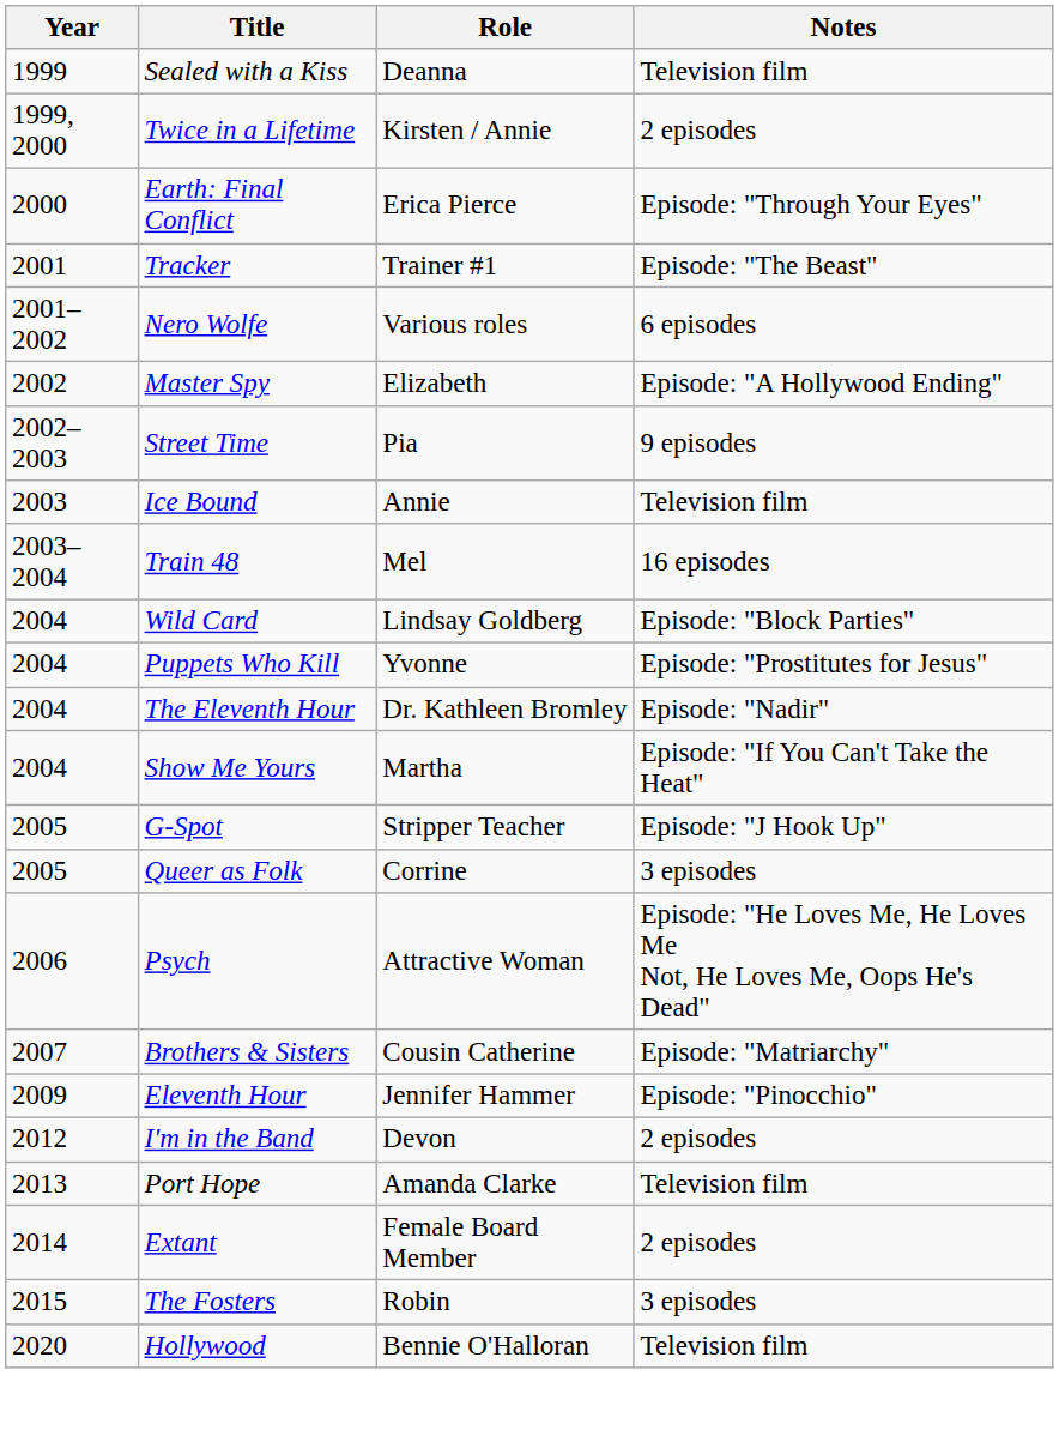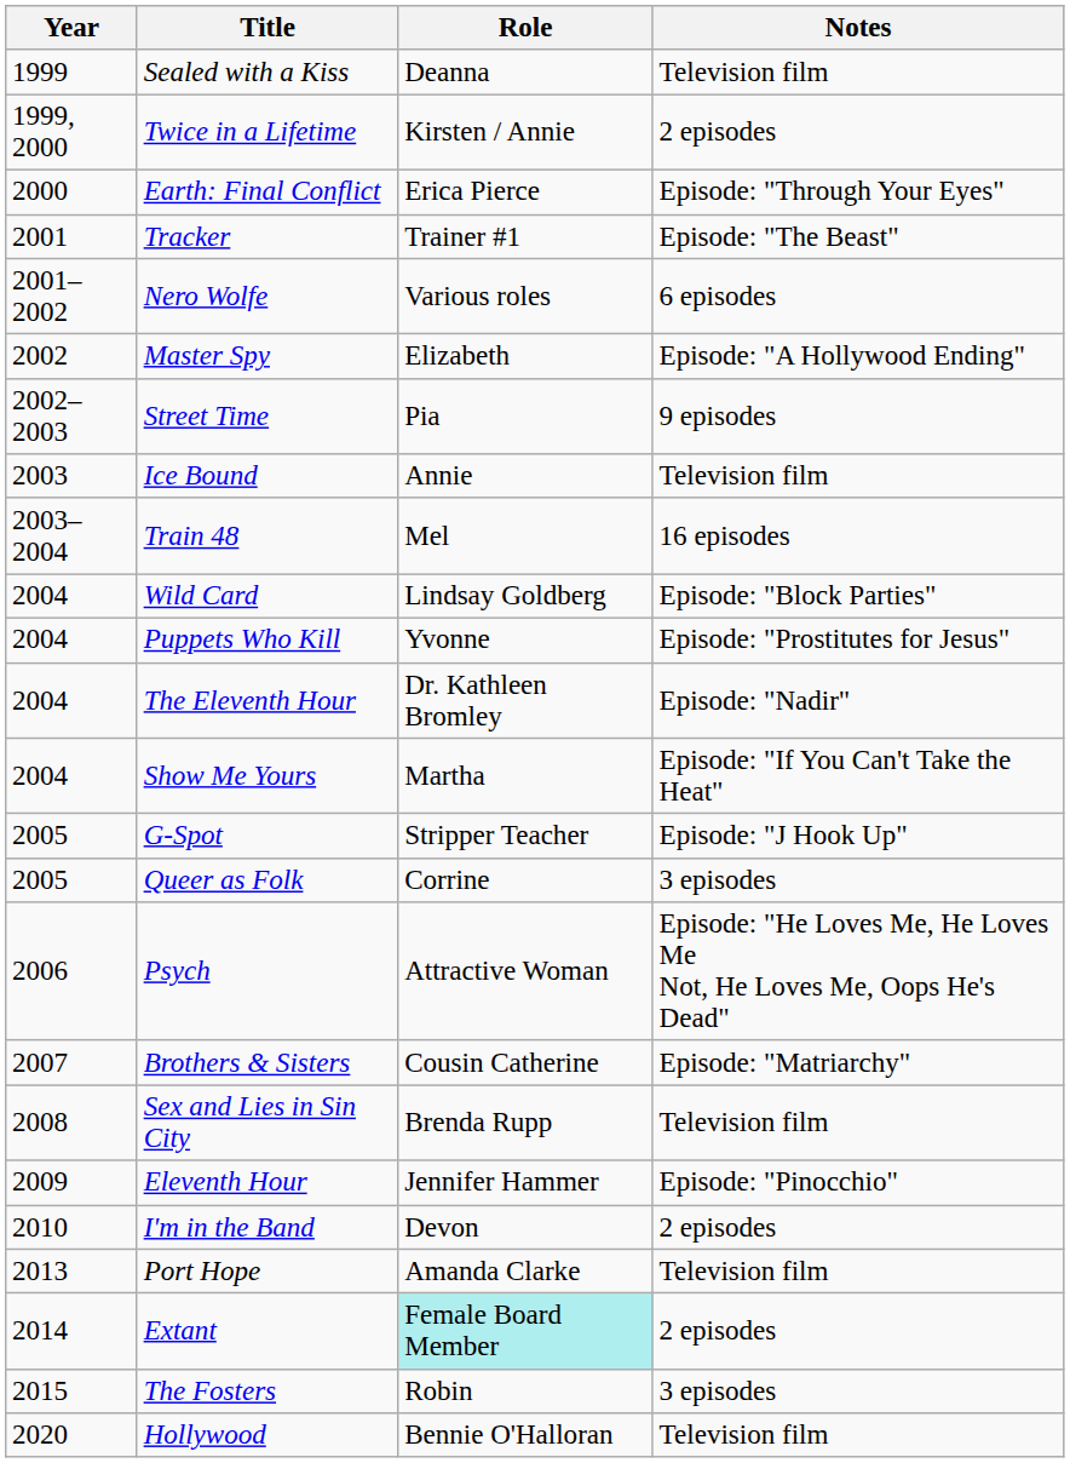 <table class="wikitable sortable">
 <tr>
 <th>Year</th>
 <th>Title</th>
 <th>Role</th>
 <th class="unsortable">Notes</th>
 </tr>
 <tr>
 <td>1999</td>
 <td><em>Sealed with a Kiss</em></td>
 <td>Deanna</td>
 <td>Television film</td>
 </tr>
 <tr>
 <td>1999, 2000</td>
 <td><a href='#'><em>Twice in a Lifetime</em></a></td>
 <td>Kirsten / Annie</td>
 <td>2 episodes</td>
 </tr>
 <tr>
 <td>2000</td>
 <td><em><a href='#'>Earth: Final Conflict</a></em></td>
 <td>Erica Pierce</td>
 <td>Episode: "Through Your Eyes"</td>
 </tr>
 <tr>
 <td>2001</td>
 <td><a href='#'><em>Tracker</em></a></td>
 <td>Trainer #1</td>
 <td>Episode: "The Beast"</td>
 </tr>
 <tr>
 <td>2001–2002</td>
 <td><a href='#'><em>Nero Wolfe</em></a></td>
 <td>Various roles</td>
 <td>6 episodes</td>
 </tr>
 <tr>
 <td>2002</td>
 <td><a href='#'><em>Master Spy</em></a></td>
 <td>Elizabeth</td>
 <td>Episode: "A Hollywood Ending"</td>
 </tr>
 <tr>
 <td>2002–2003</td>
 <td><em><a href='#'>Street Time</a></em></td>
 <td>Pia</td>
 <td>9 episodes</td>
 </tr>
 <tr>
 <td>2003</td>
 <td><a href='#'><em>Ice Bound</em></a></td>
 <td>Annie</td>
 <td>Television film</td>
 </tr>
 <tr>
 <td>2003–2004</td>
 <td><em><a href='#'>Train 48</a></em></td>
 <td>Mel</td>
 <td>16 episodes</td>
 </tr>
 <tr>
 <td>2004</td>
 <td><a href='#'><em>Wild Card</em></a></td>
 <td>Lindsay Goldberg</td>
 <td>Episode: "Block Parties"</td>
 </tr>
 <tr>
 <td>2004</td>
 <td><em><a href='#'>Puppets Who Kill</a></em></td>
 <td>Yvonne</td>
 <td>Episode: "Prostitutes for Jesus"</td>
 </tr>
 <tr>
 <td>2004</td>
 <td data-sort-value="Eleventh Hour, The"><a href='#'><em>The Eleventh Hour</em></a></td>
 <td>Dr. Kathleen Bromley</td>
 <td>Episode: "Nadir"</td>
 </tr>
 <tr>
 <td>2004</td>
 <td><em><a href='#'>Show Me Yours</a></em></td>
 <td>Martha</td>
 <td>Episode: "If You Can't Take the Heat"</td>
 </tr>
 <tr>
 <td>2005</td>
 <td><a href='#'><em>G-Spot</em></a></td>
 <td>Stripper Teacher</td>
 <td>Episode: "J Hook Up"</td>
 </tr>
 <tr>
 <td>2005</td>
 <td><a href='#'><em>Queer as Folk</em></a></td>
 <td>Corrine</td>
 <td>3 episodes</td>
 </tr>
 <tr>
 <td>2006</td>
 <td><em><a href='#'>Psych</a></em></td>
 <td>Attractive Woman</td>
 <td>Episode: "He Loves Me, He Loves Me<br>Not, He Loves Me, Oops He's Dead"</td>
 </tr>
 <tr>
 <td>2007</td>
 <td><a href='#'><em>Brothers & Sisters</em></a></td>
 <td>Cousin Catherine</td>
 <td>Episode: "Matriarchy"</td>
 </tr>
 <tr>
+<td>2008</td>
+<td><em><a href='#'>Sex and Lies in Sin City</a></em></td>
+<td>Brenda Rupp</td>
+<td>Television film</td>
+</tr>
+<tr>
 <td>2009</td>
 <td><a href='#'><em>Eleventh Hour</em></a></td>
 <td>Jennifer Hammer</td>
 <td>Episode: "Pinocchio"</td>
 </tr>
 <tr>
-<td>2012</td>
+<td>2010</td>
 <td><em><a href='#'>I'm in the Band</a></em></td>
 <td>Devon</td>
 <td>2 episodes</td>
 </tr>
 <tr>
 <td>2013</td>
 <td><em>Port Hope</em></td>
 <td>Amanda Clarke</td>
 <td>Television film</td>
 </tr>
 <tr>
 <td>2014</td>
 <td><a href='#'><em>Extant</em></a></td>
-<td>Female Board Member</td>
+<td style="background: paleturquoise;">Female Board Member</td>
 <td>2 episodes</td>
 </tr>
 <tr>
 <td>2015</td>
 <td data-sort-value="Fosters, The"><a href='#'><em>The Fosters</em></a></td>
 <td>Robin</td>
 <td>3 episodes</td>
 </tr>
 <tr>
 <td>2020</td>
 <td><a href='#'><em>Hollywood</em></a></td>
 <td>Bennie O'Halloran</td>
 <td>Television film</td>
 </tr>
 </table>
